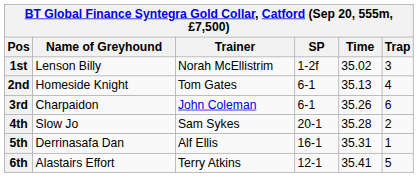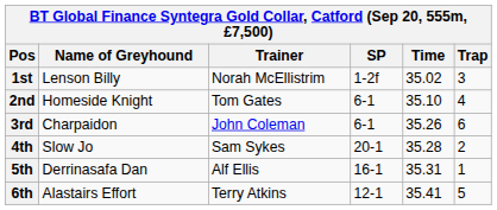 <table class="wikitable">
 <tr>
 <th colspan="6"><a href='#'>BT Global Finance Syntegra Gold Collar</a>, <a href='#'>Catford</a> (Sep 20, 555m, £7,500)</th>
 </tr>
 <tr>
 <th width=30>Pos</th>
 <th width=180>Name of Greyhound</th>
 <th width=150>Trainer</th>
 <th width=50>SP</th>
 <th width=50>Time</th>
 <th width=30>Trap</th>
 </tr>
 <tr>
 <th>1st</th>
 <td>Lenson Billy</td>
 <td>Norah McEllistrim</td>
 <td>1-2f</td>
 <td>35.02</td>
 <td>3</td>
 </tr>
 <tr>
 <th>2nd</th>
 <td>Homeside Knight</td>
 <td>Tom Gates</td>
 <td>6-1</td>
-<td>35.13</td>
+<td>35.10</td>
 <td>4</td>
 </tr>
 <tr>
 <th>3rd</th>
 <td>Charpaidon</td>
 <td><a href='#'>John Coleman</a></td>
 <td>6-1</td>
 <td>35.26</td>
 <td>6</td>
 </tr>
 <tr>
 <th>4th</th>
 <td>Slow Jo</td>
 <td>Sam Sykes</td>
 <td>20-1</td>
 <td>35.28</td>
 <td>2</td>
 </tr>
 <tr>
 <th>5th</th>
 <td>Derrinasafa Dan</td>
 <td>Alf Ellis</td>
 <td>16-1</td>
 <td>35.31</td>
 <td>1</td>
 </tr>
 <tr>
 <th>6th</th>
 <td>Alastairs Effort</td>
 <td>Terry Atkins</td>
 <td>12-1</td>
 <td>35.41</td>
 <td>5</td>
 </tr>
 </table>
